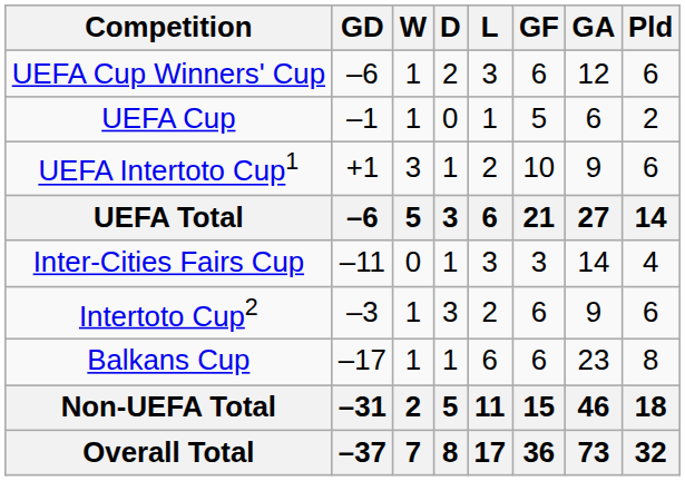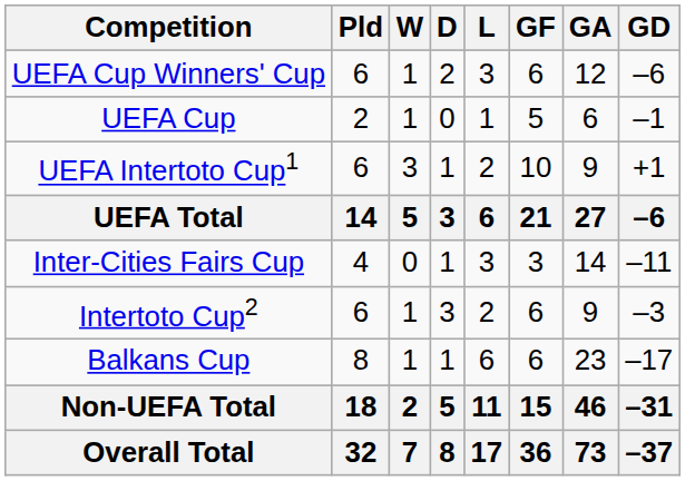 <table class="wikitable" style="text-align: center;">
 <tr>
 <th>Competition</th>
-<th>GD</th>
+<th>Pld</th>
 <th>W</th>
 <th>D</th>
 <th>L</th>
 <th>GF</th>
 <th>GA</th>
-<th>Pld</th>
+<th>GD</th>
 </tr>
 <tr>
 <td><a href='#'>UEFA Cup Winners' Cup</a></td>
-<td>–6</td>
+<td>6</td>
 <td>1</td>
 <td>2</td>
 <td>3</td>
 <td>6</td>
 <td>12</td>
-<td>6</td>
+<td>–6</td>
 </tr>
 <tr>
 <td><a href='#'>UEFA Cup</a></td>
-<td>–1</td>
+<td>2</td>
 <td>1</td>
 <td>0</td>
 <td>1</td>
 <td>5</td>
 <td>6</td>
-<td>2</td>
+<td>–1</td>
 </tr>
 <tr>
 <td><a href='#'>UEFA Intertoto Cup</a><sup>1</sup></td>
-<td>+1</td>
+<td>6</td>
 <td>3</td>
 <td>1</td>
 <td>2</td>
 <td>10</td>
 <td>9</td>
-<td>6</td>
+<td>+1</td>
 </tr>
 <tr>
 <th colspan=1 align-"center"><strong>UEFA Total</strong></th>
-<th>–6</th>
+<th>14</th>
 <th>5</th>
 <th>3</th>
 <th>6</th>
 <th>21</th>
 <th>27</th>
-<th>14</th>
+<th>–6</th>
 </tr>
 <tr>
 <td><a href='#'>Inter-Cities Fairs Cup</a></td>
-<td>–11</td>
+<td>4</td>
 <td>0</td>
 <td>1</td>
 <td>3</td>
 <td>3</td>
 <td>14</td>
-<td>4</td>
+<td>–11</td>
 </tr>
 <tr>
 <td><a href='#'>Intertoto Cup</a><sup>2</sup></td>
-<td>–3</td>
+<td>6</td>
 <td>1</td>
 <td>3</td>
 <td>2</td>
 <td>6</td>
 <td>9</td>
-<td>6</td>
+<td>–3</td>
 </tr>
 <tr>
 <td><a href='#'>Balkans Cup</a></td>
-<td>–17</td>
+<td>8</td>
 <td>1</td>
 <td>1</td>
 <td>6</td>
 <td>6</td>
 <td>23</td>
-<td>8</td>
+<td>–17</td>
 </tr>
 <tr>
 <th colspan=1 align-"center"><strong>Non-UEFA Total</strong></th>
-<th>–31</th>
+<th>18</th>
 <th>2</th>
 <th>5</th>
 <th>11</th>
 <th>15</th>
 <th>46</th>
-<th>18</th>
+<th>–31</th>
 </tr>
 <tr>
 <th>Overall Total</th>
-<th>–37</th>
+<th>32</th>
 <th>7</th>
 <th>8</th>
 <th>17</th>
 <th>36</th>
 <th>73</th>
-<th>32</th>
+<th>–37</th>
 </tr>
 </table>
